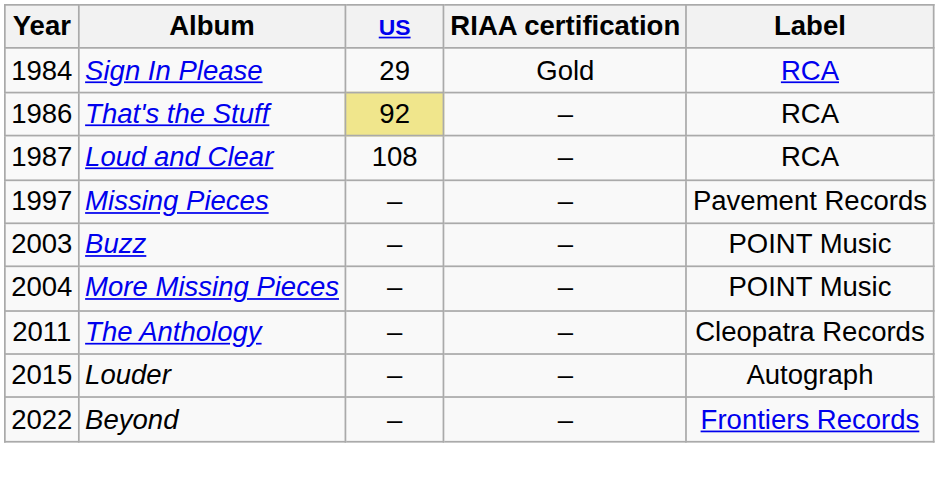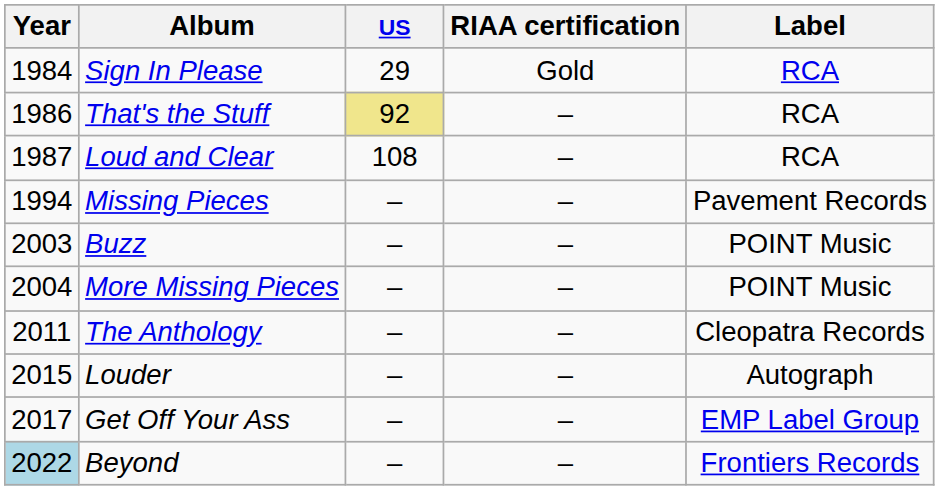 <table class="wikitable" style="text-align:center;">
 <tr>
 <th>Year</th>
 <th>Album</th>
 <th width="50"><small><a href='#'>US</a></small></th>
 <th>RIAA certification</th>
 <th>Label</th>
 </tr>
 <tr>
 <td>1984</td>
 <td align="left"><em><a href='#'>Sign In Please</a></em></td>
 <td>29</td>
 <td>Gold</td>
 <td><a href='#'>RCA</a></td>
 </tr>
 <tr>
 <td>1986</td>
 <td align="left"><em><a href='#'>That's the Stuff</a></em></td>
 <td style="background: khaki;">92</td>
 <td>–</td>
 <td>RCA</td>
 </tr>
 <tr>
 <td>1987</td>
 <td align="left"><em><a href='#'>Loud and Clear</a></em></td>
 <td>108</td>
 <td>–</td>
 <td>RCA</td>
 </tr>
 <tr>
-<td>1997</td>
+<td>1994</td>
 <td align="left"><em><a href='#'>Missing Pieces</a></em></td>
 <td>–</td>
 <td>–</td>
 <td>Pavement Records</td>
 </tr>
 <tr>
 <td>2003</td>
 <td align="left"><em><a href='#'>Buzz</a></em></td>
 <td>–</td>
 <td>–</td>
 <td>POINT Music</td>
 </tr>
 <tr>
 <td>2004</td>
 <td align="left"><em><a href='#'>More Missing Pieces</a></em></td>
 <td>–</td>
 <td>–</td>
 <td>POINT Music</td>
 </tr>
 <tr>
 <td>2011</td>
 <td align="left"><em><a href='#'>The Anthology</a></em></td>
 <td>–</td>
 <td>–</td>
 <td>Cleopatra Records</td>
 </tr>
 <tr>
 <td>2015</td>
 <td align="left"><em>Louder</em></td>
 <td>–</td>
 <td>–</td>
 <td>Autograph</td>
 </tr>
 <tr>
-<td>2022</td>
+<td>2017</td>
+<td align="left"><em>Get Off Your Ass</em></td>
+<td>–</td>
+<td>–</td>
+<td><a href='#'>EMP Label Group</a></td>
+</tr>
+<tr>
+<td style="background: lightblue;">2022</td>
 <td align="left"><em>Beyond</em></td>
 <td>–</td>
 <td>–</td>
 <td><a href='#'>Frontiers Records</a></td>
 </tr>
 </table>
